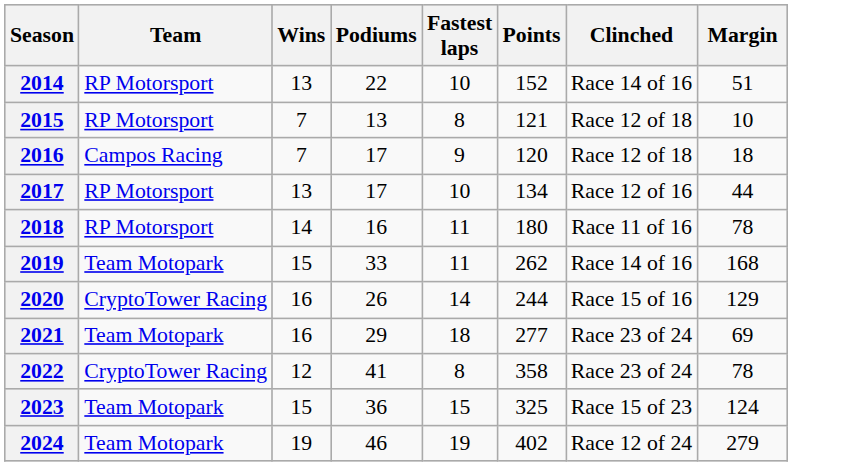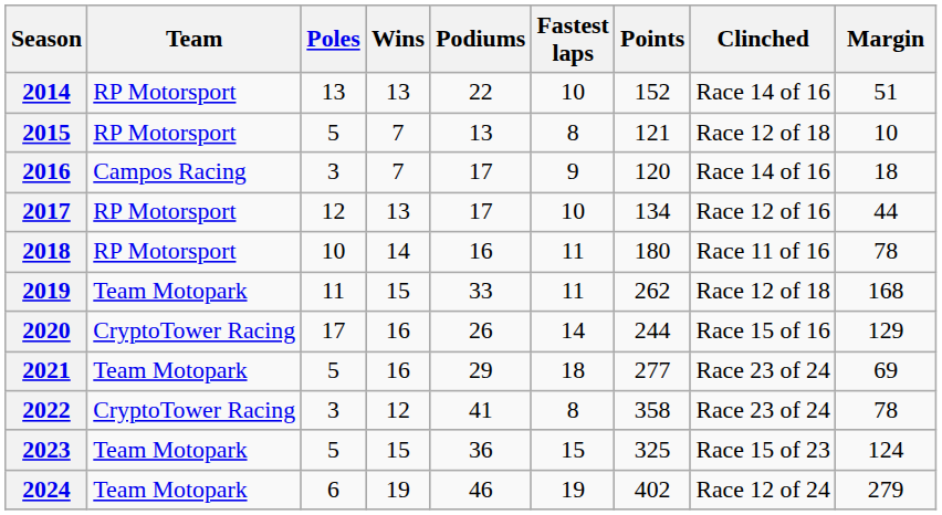 <table class="wikitable sortable" style="font-size:85%; text-align:center;">
 <tr>
 <th scope=col>Season</th>
 <th scope=col>Team</th>
+<th scope=col><a href='#'>Poles</a></th>
 <th scope=col>Wins</th>
 <th scope=col>Podiums</th>
 <th scope=col width="40">Fastest laps</th>
 <th scope=col>Points</th>
 <th scope=col>Clinched</th>
 <th scope=col width="50">Margin</th>
 </tr>
 <tr>
 <th><a href='#'>2014</a></th>
 <td align=left> <a href='#'>RP Motorsport</a></td>
 <td>13</td>
+<td>13</td>
 <td>22</td>
 <td>10</td>
 <td>152</td>
 <td>Race 14 of 16</td>
 <td>51</td>
 </tr>
 <tr>
 <th><a href='#'>2015</a></th>
 <td align=left> <a href='#'>RP Motorsport</a></td>
+<td>5</td>
 <td>7</td>
 <td>13</td>
 <td>8</td>
 <td>121</td>
 <td>Race 12 of 18</td>
 <td>10</td>
 </tr>
 <tr>
 <th><a href='#'>2016</a></th>
 <td align=left> <a href='#'>Campos Racing</a></td>
+<td>3</td>
 <td>7</td>
 <td>17</td>
 <td>9</td>
 <td>120</td>
-<td>Race 12 of 18</td>
+<td>Race 14 of 16</td>
 <td>18</td>
 </tr>
 <tr>
 <th><a href='#'>2017</a></th>
 <td align=left> <a href='#'>RP Motorsport</a></td>
+<td>12</td>
 <td>13</td>
 <td>17</td>
 <td>10</td>
 <td>134</td>
 <td>Race 12 of 16</td>
 <td>44</td>
 </tr>
 <tr>
 <th><a href='#'>2018</a></th>
 <td align=left> <a href='#'>RP Motorsport</a></td>
+<td>10</td>
 <td>14</td>
 <td>16</td>
 <td>11</td>
 <td>180</td>
 <td>Race 11 of 16</td>
 <td>78</td>
 </tr>
 <tr>
 <th><a href='#'>2019</a></th>
 <td align=left> <a href='#'>Team Motopark</a></td>
+<td>11</td>
 <td>15</td>
 <td>33</td>
 <td>11</td>
 <td>262</td>
-<td>Race 14 of 16</td>
+<td>Race 12 of 18</td>
 <td>168</td>
 </tr>
 <tr>
 <th><a href='#'>2020</a></th>
 <td align=left> <a href='#'>CryptoTower Racing</a></td>
+<td>17</td>
 <td>16</td>
 <td>26</td>
 <td>14</td>
 <td>244</td>
 <td>Race 15 of 16</td>
 <td>129</td>
 </tr>
 <tr>
 <th><a href='#'>2021</a></th>
 <td align=left> <a href='#'>Team Motopark</a></td>
+<td>5</td>
 <td>16</td>
 <td>29</td>
 <td>18</td>
 <td>277</td>
 <td>Race 23 of 24</td>
 <td>69</td>
 </tr>
 <tr>
 <th><a href='#'>2022</a></th>
 <td align=left> <a href='#'>CryptoTower Racing</a></td>
+<td>3</td>
 <td>12</td>
 <td>41</td>
 <td>8</td>
 <td>358</td>
 <td>Race 23 of 24</td>
 <td>78</td>
 </tr>
 <tr>
 <th><a href='#'>2023</a></th>
 <td align=left> <a href='#'>Team Motopark</a></td>
+<td>5</td>
 <td>15</td>
 <td>36</td>
 <td>15</td>
 <td>325</td>
 <td>Race 15 of 23</td>
 <td>124</td>
 </tr>
 <tr>
 <th><a href='#'>2024</a></th>
 <td align=left> <a href='#'>Team Motopark</a></td>
+<td>6</td>
 <td>19</td>
 <td>46</td>
 <td>19</td>
 <td>402</td>
 <td>Race 12 of 24</td>
 <td>279</td>
 </tr>
 </table>
